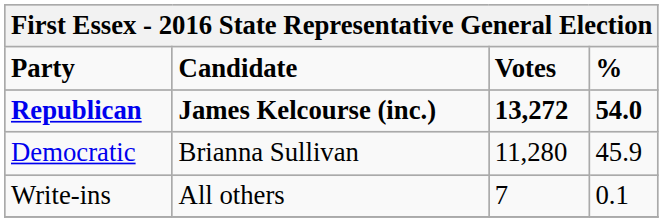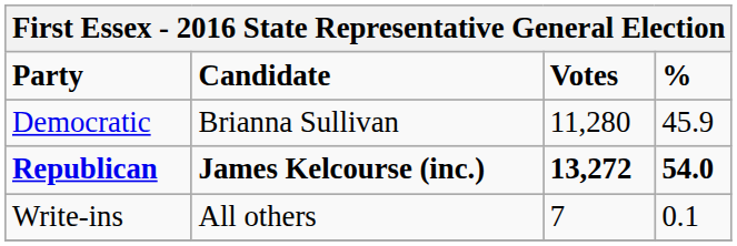 <table class="wikitable">
 <tr>
 <th colspan="4">First Essex - 2016 State Representative General Election</th>
 </tr>
 <tr>
 <td><strong>Party</strong></td>
 <td><strong>Candidate</strong></td>
 <td><strong>Votes</strong></td>
 <td><strong>%</strong></td>
 </tr>
 <tr>
+<td><a href='#'>Democratic</a></td>
+<td>Brianna Sullivan</td>
+<td>11,280</td>
+<td>45.9</td>
+</tr>
+<tr>
 <td><strong><a href='#'>Republican</a></strong></td>
 <td><strong>James Kelcourse (inc.)</strong></td>
 <td><strong>13,272</strong></td>
 <td><strong>54.0</strong></td>
-</tr>
-<tr>
-<td><a href='#'>Democratic</a></td>
-<td>Brianna Sullivan</td>
-<td>11,280</td>
-<td>45.9</td>
 </tr>
 <tr>
 <td>Write-ins</td>
 <td>All others</td>
 <td>7</td>
 <td>0.1</td>
 </tr>
 <tr>
 </tr>
 </table>
